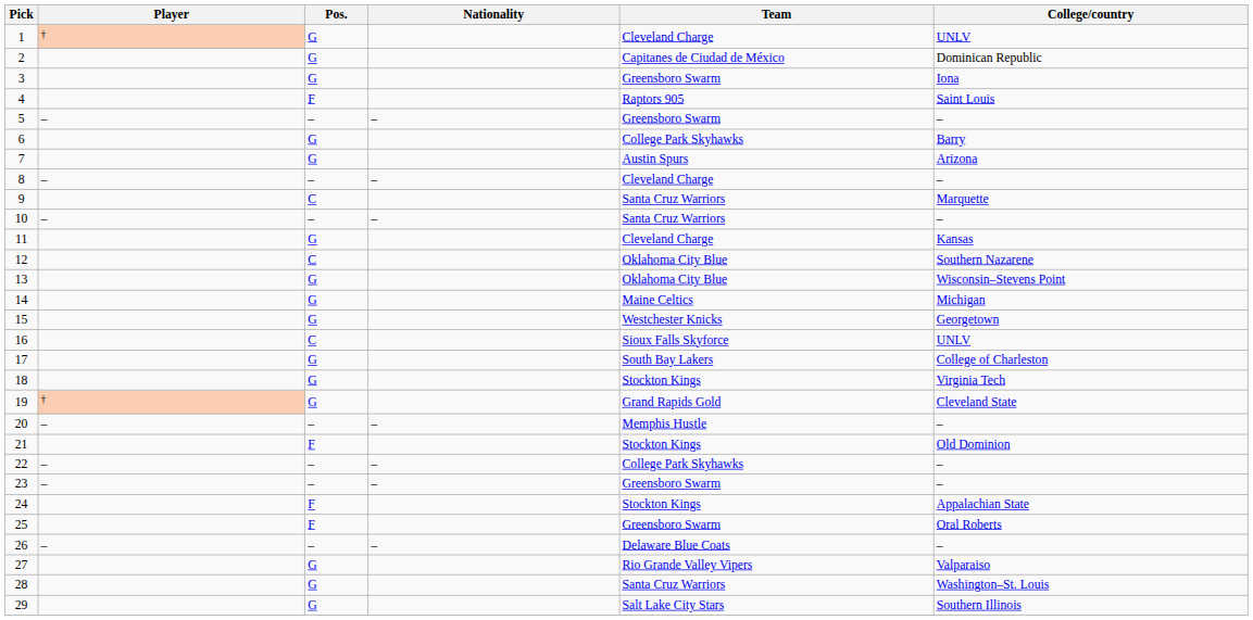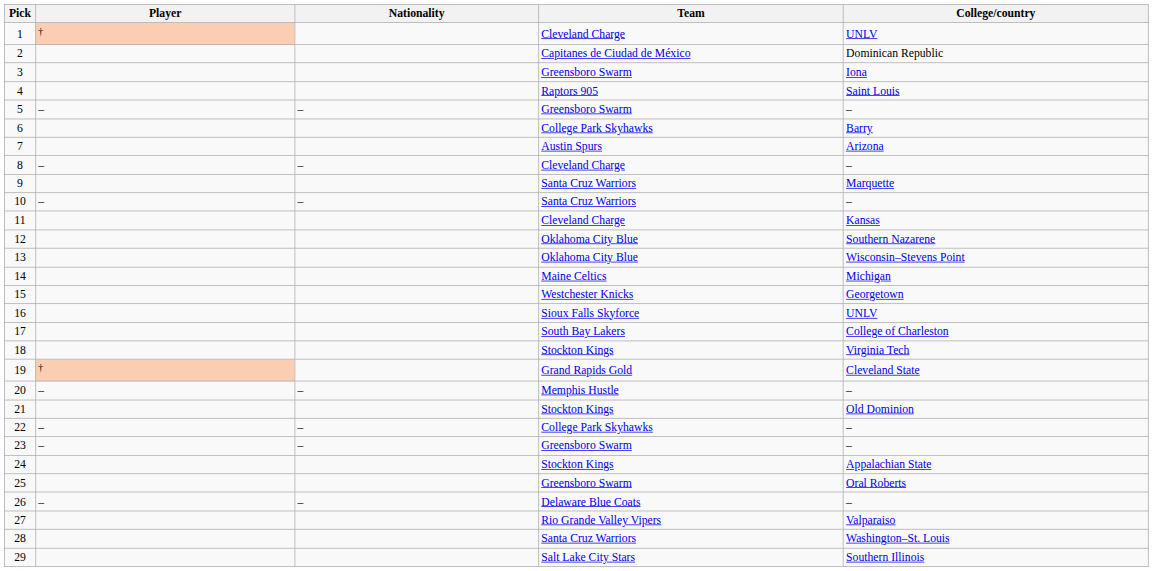 <table class="wikitable sortable">
 <tr>
 <th width="1%">Pick</th>
 <th width="17%">Player</th>
-<th width="4%">Pos.</th>
 <th width="16%">Nationality</th>
 <th width="20%">Team</th>
 <th width="20%">College/country</th>
 </tr>
 <tr>
 <td align="center">1</td>
 <td style="background-color:#FBCEB1"><sup>†</sup></td>
-<td><a href='#'>G</a></td>
 <td></td>
 <td><a href='#'>Cleveland Charge</a></td>
 <td><a href='#'>UNLV</a></td>
 </tr>
 <tr>
 <td align="center">2</td>
 <td></td>
-<td><a href='#'>G</a></td>
 <td></td>
 <td><a href='#'>Capitanes de Ciudad de México</a></td>
 <td>Dominican Republic</td>
 </tr>
 <tr>
 <td align="center">3</td>
 <td></td>
-<td><a href='#'>G</a></td>
 <td></td>
 <td><a href='#'>Greensboro Swarm</a></td>
 <td><a href='#'>Iona</a></td>
 </tr>
 <tr>
 <td align="center">4</td>
 <td></td>
-<td><a href='#'>F</a></td>
 <td></td>
 <td><a href='#'>Raptors 905</a></td>
 <td><a href='#'>Saint Louis</a></td>
 </tr>
 <tr>
 <td align="center">5</td>
 <td>–</td>
 <td>–</td>
-<td>–</td>
 <td><a href='#'>Greensboro Swarm</a></td>
 <td>–</td>
 </tr>
 <tr>
 <td align="center">6</td>
 <td></td>
-<td><a href='#'>G</a></td>
 <td></td>
 <td><a href='#'>College Park Skyhawks</a></td>
 <td><a href='#'>Barry</a></td>
 </tr>
 <tr>
 <td align="center">7</td>
 <td></td>
-<td><a href='#'>G</a></td>
 <td></td>
 <td><a href='#'>Austin Spurs</a></td>
 <td><a href='#'>Arizona</a></td>
 </tr>
 <tr>
 <td align="center">8</td>
 <td>–</td>
 <td>–</td>
-<td>–</td>
 <td><a href='#'>Cleveland Charge</a></td>
 <td>–</td>
 </tr>
 <tr>
 <td align="center">9</td>
 <td></td>
-<td><a href='#'>C</a></td>
 <td></td>
 <td><a href='#'>Santa Cruz Warriors</a></td>
 <td><a href='#'>Marquette</a></td>
 </tr>
 <tr>
 <td align="center">10</td>
 <td>–</td>
 <td>–</td>
-<td>–</td>
 <td><a href='#'>Santa Cruz Warriors</a></td>
 <td>–</td>
 </tr>
 <tr>
 <td align="center">11</td>
 <td></td>
-<td><a href='#'>G</a></td>
 <td><br></td>
 <td><a href='#'>Cleveland Charge</a></td>
 <td><a href='#'>Kansas</a></td>
 </tr>
 <tr>
 <td align="center">12</td>
 <td></td>
-<td><a href='#'>C</a></td>
 <td></td>
 <td><a href='#'>Oklahoma City Blue</a></td>
 <td><a href='#'>Southern Nazarene</a></td>
 </tr>
 <tr>
 <td align="center">13</td>
 <td></td>
-<td><a href='#'>G</a></td>
 <td></td>
 <td><a href='#'>Oklahoma City Blue</a></td>
 <td><a href='#'>Wisconsin–Stevens Point</a></td>
 </tr>
 <tr>
 <td align="center">14</td>
 <td></td>
-<td><a href='#'>G</a></td>
 <td></td>
 <td><a href='#'>Maine Celtics</a></td>
 <td><a href='#'>Michigan</a></td>
 </tr>
 <tr>
 <td align="center">15</td>
 <td></td>
-<td><a href='#'>G</a></td>
 <td></td>
 <td><a href='#'>Westchester Knicks</a></td>
 <td><a href='#'>Georgetown</a></td>
 </tr>
 <tr>
 <td align="center">16</td>
 <td></td>
-<td><a href='#'>C</a></td>
 <td></td>
 <td><a href='#'>Sioux Falls Skyforce</a></td>
 <td><a href='#'>UNLV</a></td>
 </tr>
 <tr>
 <td align="center">17</td>
 <td></td>
-<td><a href='#'>G</a></td>
 <td></td>
 <td><a href='#'>South Bay Lakers</a></td>
 <td><a href='#'>College of Charleston</a></td>
 </tr>
 <tr>
 <td align="center">18</td>
 <td></td>
-<td><a href='#'>G</a></td>
 <td></td>
 <td><a href='#'>Stockton Kings</a></td>
 <td><a href='#'>Virginia Tech</a></td>
 </tr>
 <tr>
 <td align="center">19</td>
 <td style="background-color:#FBCEB1"><sup>†</sup></td>
-<td><a href='#'>G</a></td>
 <td></td>
 <td><a href='#'>Grand Rapids Gold</a></td>
 <td><a href='#'>Cleveland State</a></td>
 </tr>
 <tr>
 <td align="center">20</td>
 <td>–</td>
 <td>–</td>
-<td>–</td>
 <td><a href='#'>Memphis Hustle</a></td>
 <td>–</td>
 </tr>
 <tr>
 <td align="center">21</td>
 <td></td>
-<td><a href='#'>F</a></td>
 <td></td>
 <td><a href='#'>Stockton Kings</a></td>
 <td><a href='#'>Old Dominion</a></td>
 </tr>
 <tr>
 <td align="center">22</td>
-<td>–</td>
 <td>–</td>
 <td>–</td>
 <td><a href='#'>College Park Skyhawks</a></td>
 <td>–</td>
 </tr>
 <tr>
 <td align="center">23</td>
 <td>–</td>
 <td>–</td>
-<td>–</td>
 <td><a href='#'>Greensboro Swarm</a></td>
 <td>–</td>
 </tr>
 <tr>
 <td align="center">24</td>
 <td></td>
-<td><a href='#'>F</a></td>
 <td></td>
 <td><a href='#'>Stockton Kings</a></td>
 <td><a href='#'>Appalachian State</a></td>
 </tr>
 <tr>
 <td align="center">25</td>
 <td></td>
-<td><a href='#'>F</a></td>
 <td></td>
 <td><a href='#'>Greensboro Swarm</a></td>
 <td><a href='#'>Oral Roberts</a></td>
 </tr>
 <tr>
 <td align="center">26</td>
 <td>–</td>
 <td>–</td>
-<td>–</td>
 <td><a href='#'>Delaware Blue Coats</a></td>
 <td>–</td>
 </tr>
 <tr>
 <td align="center">27</td>
 <td></td>
-<td><a href='#'>G</a></td>
 <td></td>
 <td><a href='#'>Rio Grande Valley Vipers</a></td>
 <td><a href='#'>Valparaiso</a></td>
 </tr>
 <tr>
 <td align="center">28</td>
 <td></td>
-<td><a href='#'>G</a></td>
 <td></td>
 <td><a href='#'>Santa Cruz Warriors</a></td>
 <td><a href='#'>Washington–St. Louis</a></td>
 </tr>
 <tr>
 <td align="center">29</td>
 <td></td>
-<td><a href='#'>G</a></td>
 <td></td>
 <td><a href='#'>Salt Lake City Stars</a></td>
 <td><a href='#'>Southern Illinois</a></td>
 </tr>
 </table>
